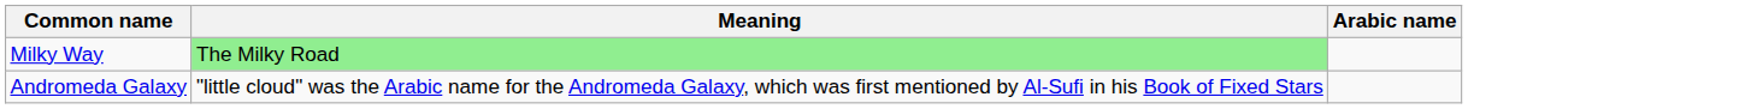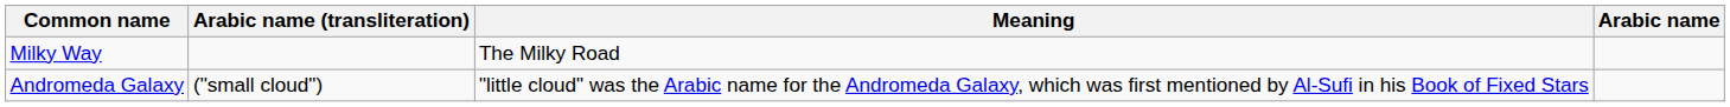 <table class="wikitable">
 <tr>
 <th>Common name</th>
+<th>Arabic name (transliteration)</th>
 <th>Meaning</th>
 <th>Arabic name</th>
 </tr>
 <tr>
 <td><a href='#'>Milky Way</a></td>
-<td style="background: lightgreen;">The Milky Road</td>
+<td></td>
+<td>The Milky Road</td>
 <td></td>
 </tr>
 <tr>
 <td><a href='#'>Andromeda Galaxy</a></td>
+<td> ("small cloud")</td>
 <td>"little cloud" was the <a href='#'>Arabic</a> name for the <a href='#'>Andromeda Galaxy</a>, which was first mentioned by <a href='#'>Al-Sufi</a> in his <a href='#'>Book of Fixed Stars</a></td>
 <td></td>
 </tr>
 </table>
